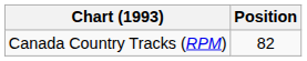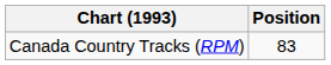 <table class="wikitable sortable">
 <tr>
 <th scope="col">Chart (1993)</th>
 <th scope="col">Position</th>
 </tr>
 <tr>
 <td>Canada Country Tracks (<em><a href='#'>RPM</a></em>)</td>
-<td align="center">82</td>
+<td align="center">83</td>
 </tr>
 </table>
